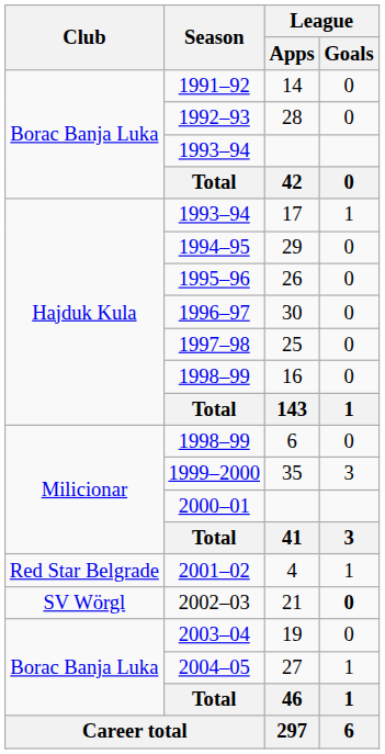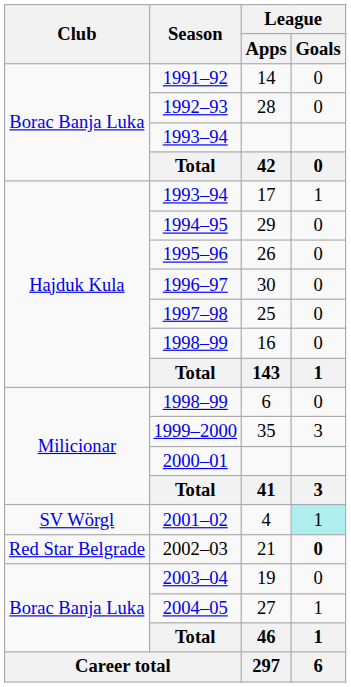 <table class="wikitable" style="text-align:center">
 <tr>
 <th rowspan="2">Club</th>
 <th rowspan="2">Season</th>
 <th colspan="2">League</th>
 </tr>
 <tr>
 <th>Apps</th>
 <th>Goals</th>
 </tr>
 <tr>
 <td rowspan="4"><a href='#'>Borac Banja Luka</a></td>
 <td><a href='#'>1991–92</a></td>
 <td>14</td>
 <td>0</td>
 </tr>
 <tr>
 <td><a href='#'>1992–93</a></td>
 <td>28</td>
 <td>0</td>
 </tr>
 <tr>
 <td><a href='#'>1993–94</a></td>
 <td></td>
 <td></td>
 </tr>
 <tr>
 <th>Total</th>
 <th>42</th>
 <th>0</th>
 </tr>
 <tr>
 <td rowspan="7"><a href='#'>Hajduk Kula</a></td>
 <td><a href='#'>1993–94</a></td>
 <td>17</td>
 <td>1</td>
 </tr>
 <tr>
 <td><a href='#'>1994–95</a></td>
 <td>29</td>
 <td>0</td>
 </tr>
 <tr>
 <td><a href='#'>1995–96</a></td>
 <td>26</td>
 <td>0</td>
 </tr>
 <tr>
 <td><a href='#'>1996–97</a></td>
 <td>30</td>
 <td>0</td>
 </tr>
 <tr>
 <td><a href='#'>1997–98</a></td>
 <td>25</td>
 <td>0</td>
 </tr>
 <tr>
 <td><a href='#'>1998–99</a></td>
 <td>16</td>
 <td>0</td>
 </tr>
 <tr>
 <th>Total</th>
 <th>143</th>
 <th>1</th>
 </tr>
 <tr>
 <td rowspan="4"><a href='#'>Milicionar</a></td>
 <td><a href='#'>1998–99</a></td>
 <td>6</td>
 <td>0</td>
 </tr>
 <tr>
 <td><a href='#'>1999–2000</a></td>
 <td>35</td>
 <td>3</td>
 </tr>
 <tr>
 <td><a href='#'>2000–01</a></td>
 <td></td>
 <td></td>
 </tr>
 <tr>
 <th>Total</th>
 <th>41</th>
 <th>3</th>
 </tr>
 <tr>
-<td><a href='#'>Red Star Belgrade</a></td>
+<td><a href='#'>SV Wörgl</a></td>
 <td><a href='#'>2001–02</a></td>
 <td>4</td>
-<td>1</td>
+<td style="background: paleturquoise;">1</td>
 </tr>
 <tr>
-<td><a href='#'>SV Wörgl</a></td>
+<td><a href='#'>Red Star Belgrade</a></td>
 <td>2002–03</td>
 <td>21</td>
 <td><strong>0</strong></td>
 </tr>
 <tr>
 <td rowspan="3"><a href='#'>Borac Banja Luka</a></td>
 <td><a href='#'>2003–04</a></td>
 <td>19</td>
 <td>0</td>
 </tr>
 <tr>
 <td><a href='#'>2004–05</a></td>
 <td>27</td>
 <td>1</td>
 </tr>
 <tr>
 <th>Total</th>
 <th>46</th>
 <th>1</th>
 </tr>
 <tr>
 <th colspan="2">Career total</th>
 <th>297</th>
 <th>6</th>
 </tr>
 </table>
